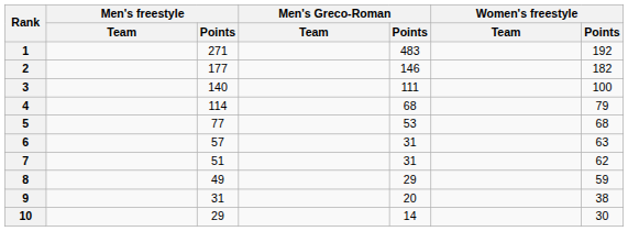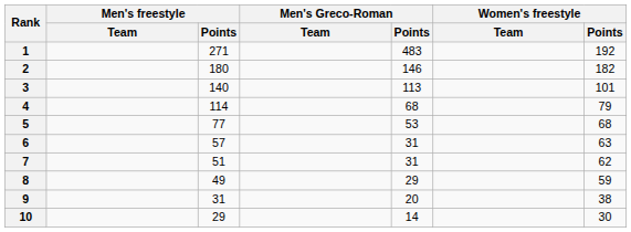 <table class="wikitable" style="text-align:center;">
 <tr>
 <th rowspan="2" width="50">Rank</th>
 <th colspan="2">Men's freestyle</th>
 <th colspan="2">Men's Greco-Roman</th>
 <th colspan="2">Women's freestyle</th>
 </tr>
 <tr>
 <th width="200">Team</th>
 <th width="50">Points</th>
 <th width="200">Team</th>
 <th width="50">Points</th>
 <th width="200">Team</th>
 <th width="50">Points</th>
 </tr>
 <tr>
 <th>1</th>
 <td align="left"></td>
 <td>271</td>
 <td align="left"></td>
 <td>483</td>
 <td align="left"></td>
 <td>192</td>
 </tr>
 <tr>
 <th>2</th>
 <td align="left"></td>
-<td>177</td>
+<td>180</td>
 <td align="left"></td>
 <td>146</td>
 <td align="left"></td>
 <td>182</td>
 </tr>
 <tr>
 <th>3</th>
 <td align="left"></td>
 <td>140</td>
 <td align="left"></td>
-<td>111</td>
+<td>113</td>
 <td align="left"></td>
-<td>100</td>
+<td>101</td>
 </tr>
 <tr>
 <th>4</th>
 <td align="left"></td>
 <td>114</td>
 <td align="left"></td>
 <td>68</td>
 <td align="left"></td>
 <td>79</td>
 </tr>
 <tr>
 <th>5</th>
 <td align="left"></td>
 <td>77</td>
 <td align="left"></td>
 <td>53</td>
 <td align="left"></td>
 <td>68</td>
 </tr>
 <tr>
 <th>6</th>
 <td align="left"></td>
 <td>57</td>
 <td align="left"></td>
 <td>31</td>
 <td align="left"></td>
 <td>63</td>
 </tr>
 <tr>
 <th>7</th>
 <td align="left"></td>
 <td>51</td>
 <td align="left"></td>
 <td>31</td>
 <td align="left"></td>
 <td>62</td>
 </tr>
 <tr>
 <th>8</th>
 <td align="left"></td>
 <td>49</td>
 <td align="left"></td>
 <td>29</td>
 <td align="left"></td>
 <td>59</td>
 </tr>
 <tr>
 <th>9</th>
 <td align="left"></td>
 <td>31</td>
 <td align="left"></td>
 <td>20</td>
 <td align="left"></td>
 <td>38</td>
 </tr>
 <tr>
 <th>10</th>
 <td align="left"></td>
 <td>29</td>
 <td align="left"></td>
 <td>14</td>
 <td align="left"></td>
 <td>30</td>
 </tr>
 </table>
